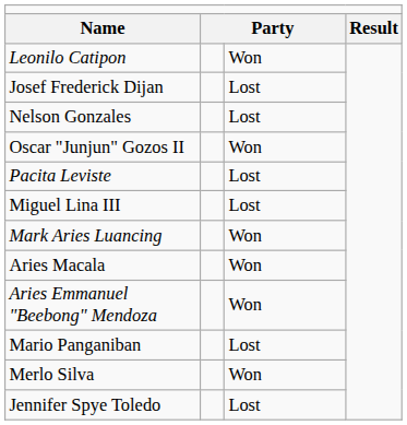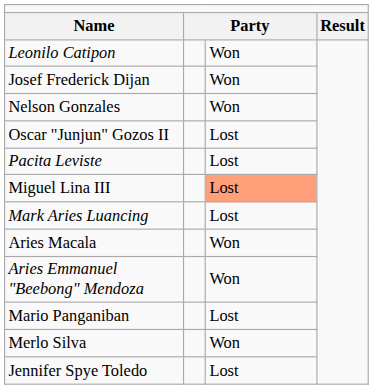 <table class=wikitable style="font-size:90%">
 <tr>
 <td colspan=4 bgcolor=></td>
 </tr>
 <tr>
 <th width=150px>Name</th>
 <th colspan=2 width=110px>Party</th>
 <th>Result</th>
 </tr>
 <tr>
 <td><em>Leonilo Catipon</em></td>
 <td></td>
 <td>Won</td>
 </tr>
 <tr>
 <td>Josef Frederick Dijan</td>
 <td></td>
-<td>Lost</td>
+<td>Won</td>
 </tr>
 <tr>
 <td>Nelson Gonzales</td>
 <td></td>
-<td>Lost</td>
+<td>Won</td>
 </tr>
 <tr>
 <td>Oscar "Junjun" Gozos II</td>
 <td></td>
-<td>Won</td>
+<td>Lost</td>
 </tr>
 <tr>
 <td><em>Pacita Leviste</em></td>
 <td></td>
 <td>Lost</td>
 </tr>
 <tr>
 <td>Miguel Lina III</td>
 <td></td>
-<td>Lost</td>
+<td style="background: lightsalmon;">Lost</td>
 </tr>
 <tr>
 <td><em>Mark Aries Luancing</em></td>
 <td></td>
-<td>Won</td>
+<td>Lost</td>
 </tr>
 <tr>
 <td>Aries Macala</td>
 <td></td>
 <td>Won</td>
 </tr>
 <tr>
 <td><em>Aries Emmanuel "Beebong" Mendoza</em></td>
 <td></td>
 <td>Won</td>
 </tr>
 <tr>
 <td>Mario Panganiban</td>
 <td></td>
 <td>Lost</td>
 </tr>
 <tr>
 <td>Merlo Silva</td>
 <td></td>
 <td>Won</td>
 </tr>
 <tr>
 <td>Jennifer Spye Toledo</td>
 <td></td>
 <td>Lost</td>
 </tr>
 </table>
